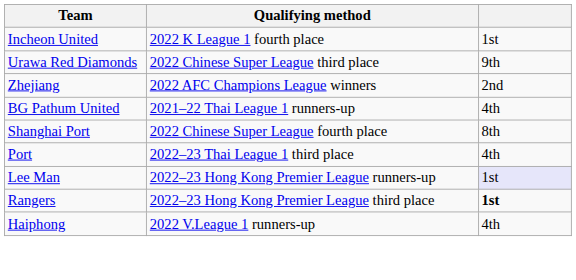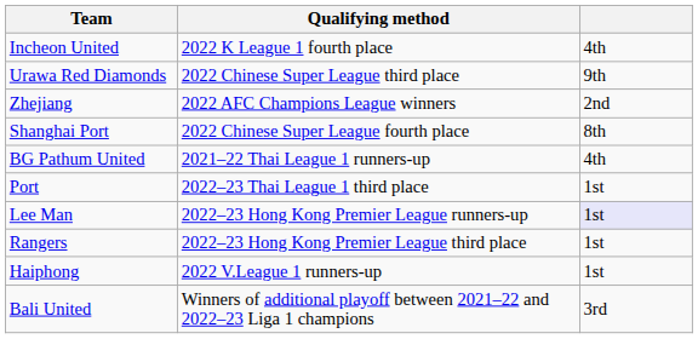 <table class="wikitable" style="table-layout:fixed;width:100%;">
 <tr>
 <th width=25%>Team</th>
 <th width=60%>Qualifying method</th>
 <th width=16%> </th>
 </tr>
 <tr>
 <td> <a href='#'>Incheon United</a></td>
 <td><a href='#'>2022 K League 1</a> fourth place</td>
-<td>1st</td>
+<td>4th </td>
 </tr>
 <tr>
 <td> <a href='#'>Urawa Red Diamonds</a></td>
 <td><a href='#'>2022 Chinese Super League</a> third place</td>
 <td>9th </td>
 </tr>
 <tr>
 <td> <a href='#'>Zhejiang</a></td>
 <td><a href='#'>2022 AFC Champions League</a> winners</td>
 <td>2nd </td>
 </tr>
 <tr>
+<td> <a href='#'>Shanghai Port</a></td>
+<td><a href='#'>2022 Chinese Super League</a> fourth place</td>
+<td>8th </td>
+</tr>
+<tr>
 <td> <a href='#'>BG Pathum United</a></td>
 <td><a href='#'>2021–22 Thai League 1</a> runners-up</td>
 <td>4th </td>
 </tr>
 <tr>
-<td> <a href='#'>Shanghai Port</a></td>
-<td><a href='#'>2022 Chinese Super League</a> fourth place</td>
-<td>8th </td>
-</tr>
-<tr>
 <td> <a href='#'>Port</a></td>
 <td><a href='#'>2022–23 Thai League 1</a> third place</td>
-<td>4th </td>
+<td>1st</td>
 </tr>
 <tr>
 <td> <a href='#'>Lee Man</a></td>
 <td><a href='#'>2022–23 Hong Kong Premier League</a> runners-up</td>
 <td style="background: lavender;">1st</td>
 </tr>
 <tr>
 <td> <a href='#'>Rangers</a></td>
 <td><a href='#'>2022–23 Hong Kong Premier League</a> third place</td>
-<td><strong>1st</strong></td>
+<td>1st</td>
 </tr>
 <tr>
 <td> <a href='#'>Haiphong</a></td>
 <td><a href='#'>2022 V.League 1</a> runners-up</td>
-<td>4th </td>
+<td>1st</td>
+</tr>
+<tr>
+<td> <a href='#'>Bali United</a></td>
+<td>Winners of <a href='#'>additional playoff</a> between <a href='#'>2021–22</a> and <a href='#'>2022–23</a> Liga 1 champions</td>
+<td>3rd </td>
 </tr>
 </table>
